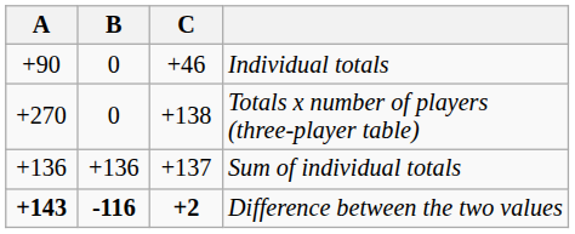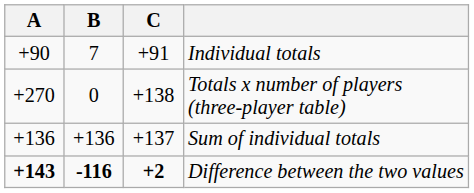 <table class="wikitable" align = "right">
 <tr>
 <th width="40">A</th>
 <th width="40">B</th>
 <th width="40">C</th>
 <th></th>
 </tr>
 <tr>
 <td align="center">+90</td>
-<td align="center">0</td>
-<td align="center">+46</td>
+<td align="center">7</td>
+<td align="center">+91</td>
 <td><em>Individual totals</em></td>
 </tr>
 <tr>
 <td align="center">+270</td>
 <td align="center">0</td>
 <td align="center">+138</td>
 <td><em>Totals x number of players<br>(three-player table)</em></td>
 </tr>
 <tr>
 <td align="center">+136</td>
 <td align="center">+136</td>
 <td align="center">+137</td>
 <td><em>Sum of individual totals</em></td>
 </tr>
 <tr>
 <td align="center"><strong>+143</strong></td>
 <td align="center"><strong>-116</strong></td>
 <td align="center"><strong>+2</strong></td>
 <td><em>Difference between the two values</em></td>
 </tr>
 </table>
